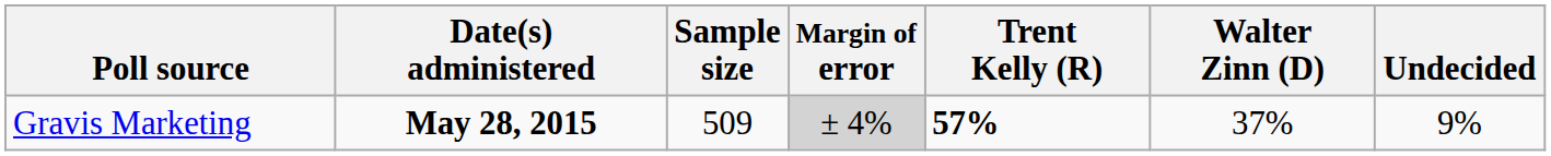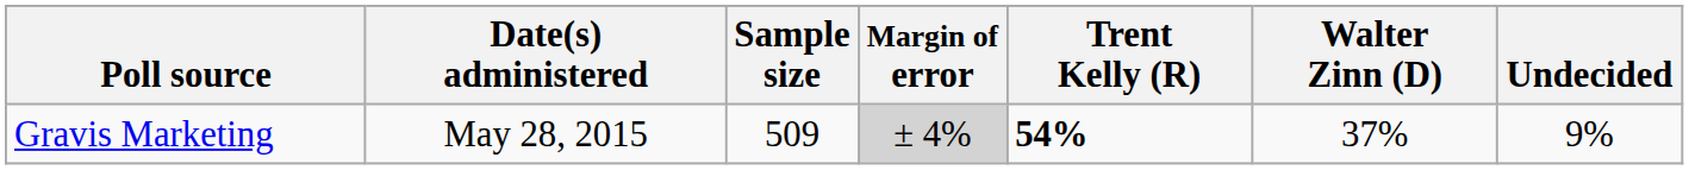 <table class="wikitable">
 <tr valign= bottom>
 <th style="width:150px;">Poll source</th>
 <th style="width:150px;">Date(s)<br>administered</th>
 <th class=small>Sample<br>size</th>
 <th><small>Margin of</small><br>error</th>
 <th style="width:100px;">Trent<br>Kelly (R)</th>
 <th style="width:100px;">Walter<br>Zinn (D)</th>
 <th style="width:40px;">Undecided</th>
 </tr>
 <tr>
 <td><a href='#'>Gravis Marketing</a></td>
-<td align=center><strong>May 28, 2015</strong></td>
+<td align=center>May 28, 2015</td>
 <td align=center>509</td>
 <td align=center style="background: lightgrey;">± 4%</td>
-<td><strong>57%</strong></td>
+<td><strong>54%</strong></td>
 <td align=center>37%</td>
 <td align=center>9%</td>
 </tr>
 </table>
